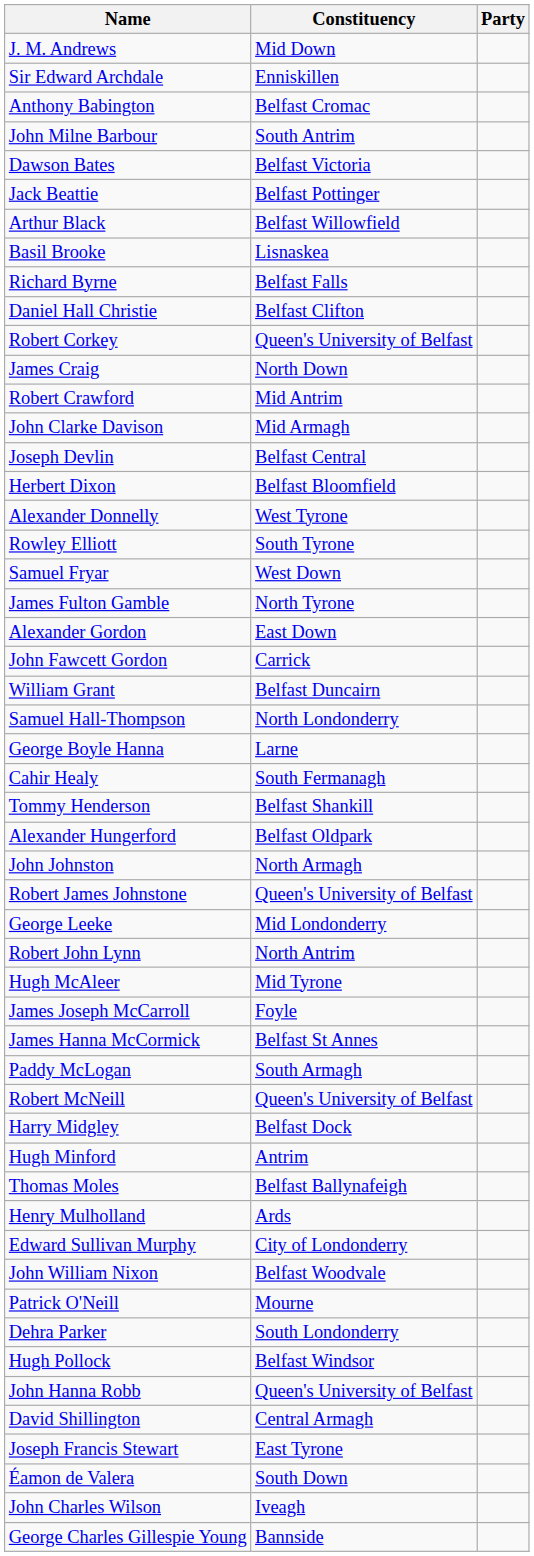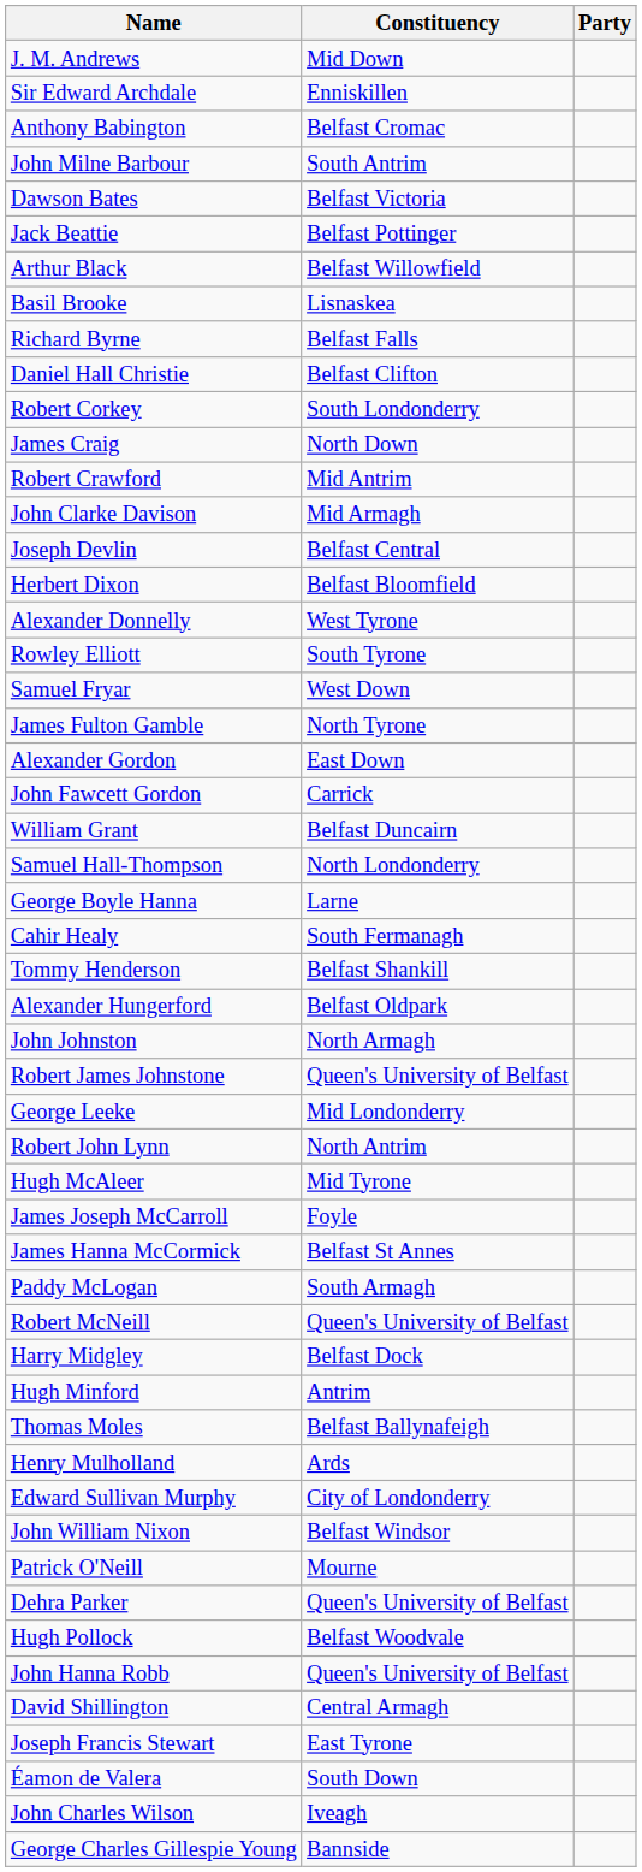 <table class="wikitable sortable">
 <tr>
 <th>Name</th>
 <th>Constituency</th>
 <th colspan=2>Party</th>
 </tr>
 <tr>
 <td><a href='#'>J. M. Andrews</a></td>
 <td><a href='#'>Mid Down</a></td>
 <td></td>
 </tr>
 <tr>
 <td><a href='#'>Sir Edward Archdale</a></td>
 <td><a href='#'>Enniskillen</a></td>
 <td></td>
 </tr>
 <tr>
 <td><a href='#'>Anthony Babington</a></td>
 <td><a href='#'>Belfast Cromac</a></td>
 <td></td>
 </tr>
 <tr>
 <td><a href='#'>John Milne Barbour</a></td>
 <td><a href='#'>South Antrim</a></td>
 <td></td>
 </tr>
 <tr>
 <td><a href='#'>Dawson Bates</a></td>
 <td><a href='#'>Belfast Victoria</a></td>
 <td></td>
 </tr>
 <tr>
 <td><a href='#'>Jack Beattie</a></td>
 <td><a href='#'>Belfast Pottinger</a></td>
 <td></td>
 </tr>
 <tr>
 <td><a href='#'>Arthur Black</a></td>
 <td><a href='#'>Belfast Willowfield</a></td>
 <td></td>
 </tr>
 <tr>
 <td><a href='#'>Basil Brooke</a></td>
 <td><a href='#'>Lisnaskea</a></td>
 <td></td>
 </tr>
 <tr>
 <td><a href='#'>Richard Byrne</a></td>
 <td><a href='#'>Belfast Falls</a></td>
 <td></td>
 </tr>
 <tr>
 <td><a href='#'>Daniel Hall Christie</a></td>
 <td><a href='#'>Belfast Clifton</a></td>
 <td></td>
 </tr>
 <tr>
 <td><a href='#'>Robert Corkey</a></td>
-<td><a href='#'>Queen's University of Belfast</a></td>
+<td><a href='#'>South Londonderry</a></td>
 <td></td>
 </tr>
 <tr>
 <td><a href='#'>James Craig</a></td>
 <td><a href='#'>North Down</a></td>
 <td></td>
 </tr>
 <tr>
 <td><a href='#'>Robert Crawford</a></td>
 <td><a href='#'>Mid Antrim</a></td>
 <td></td>
 </tr>
 <tr>
 <td><a href='#'>John Clarke Davison</a></td>
 <td><a href='#'>Mid Armagh</a></td>
 <td></td>
 </tr>
 <tr>
 <td><a href='#'>Joseph Devlin</a></td>
 <td><a href='#'>Belfast Central</a></td>
 <td></td>
 </tr>
 <tr>
 <td><a href='#'>Herbert Dixon</a></td>
 <td><a href='#'>Belfast Bloomfield</a></td>
 <td></td>
 </tr>
 <tr>
 <td><a href='#'>Alexander Donnelly</a></td>
 <td><a href='#'>West Tyrone</a></td>
 <td></td>
 </tr>
 <tr>
 <td><a href='#'>Rowley Elliott</a></td>
 <td><a href='#'>South Tyrone</a></td>
 <td></td>
 </tr>
 <tr>
 <td><a href='#'>Samuel Fryar</a></td>
 <td><a href='#'>West Down</a></td>
 <td></td>
 </tr>
 <tr>
 <td><a href='#'>James Fulton Gamble</a></td>
 <td><a href='#'>North Tyrone</a></td>
 <td></td>
 </tr>
 <tr>
 <td><a href='#'>Alexander Gordon</a></td>
 <td><a href='#'>East Down</a></td>
 <td></td>
 </tr>
 <tr>
 <td><a href='#'>John Fawcett Gordon</a></td>
 <td><a href='#'>Carrick</a></td>
 <td></td>
 </tr>
 <tr>
 <td><a href='#'>William Grant</a></td>
 <td><a href='#'>Belfast Duncairn</a></td>
 <td></td>
 </tr>
 <tr>
 <td><a href='#'>Samuel Hall-Thompson</a></td>
 <td><a href='#'>North Londonderry</a></td>
 <td></td>
 </tr>
 <tr>
 <td><a href='#'>George Boyle Hanna</a></td>
 <td><a href='#'>Larne</a></td>
 <td></td>
 </tr>
 <tr>
 <td><a href='#'>Cahir Healy</a></td>
 <td><a href='#'>South Fermanagh</a></td>
 <td></td>
 </tr>
 <tr>
 <td><a href='#'>Tommy Henderson</a></td>
 <td><a href='#'>Belfast Shankill</a></td>
 <td></td>
 </tr>
 <tr>
 <td><a href='#'>Alexander Hungerford</a></td>
 <td><a href='#'>Belfast Oldpark</a></td>
 <td></td>
 </tr>
 <tr>
 <td><a href='#'>John Johnston</a></td>
 <td><a href='#'>North Armagh</a></td>
 <td></td>
 </tr>
 <tr>
 <td><a href='#'>Robert James Johnstone</a></td>
 <td><a href='#'>Queen's University of Belfast</a></td>
 <td></td>
 </tr>
 <tr>
 <td><a href='#'>George Leeke</a></td>
 <td><a href='#'>Mid Londonderry</a></td>
 <td></td>
 </tr>
 <tr>
 <td><a href='#'>Robert John Lynn</a></td>
 <td><a href='#'>North Antrim</a></td>
 <td></td>
 </tr>
 <tr>
 <td><a href='#'>Hugh McAleer</a></td>
 <td><a href='#'>Mid Tyrone</a></td>
 <td></td>
 </tr>
 <tr>
 <td><a href='#'>James Joseph McCarroll</a></td>
 <td><a href='#'>Foyle</a></td>
 <td></td>
 </tr>
 <tr>
 <td><a href='#'>James Hanna McCormick</a></td>
 <td><a href='#'>Belfast St Annes</a></td>
 <td></td>
 </tr>
 <tr>
 <td><a href='#'>Paddy McLogan</a></td>
 <td><a href='#'>South Armagh</a></td>
 <td></td>
 </tr>
 <tr>
 <td><a href='#'>Robert McNeill</a></td>
 <td><a href='#'>Queen's University of Belfast</a></td>
 <td></td>
 </tr>
 <tr>
 <td><a href='#'>Harry Midgley</a></td>
 <td><a href='#'>Belfast Dock</a></td>
 <td></td>
 </tr>
 <tr>
 <td><a href='#'>Hugh Minford</a></td>
 <td><a href='#'>Antrim</a></td>
 <td></td>
 </tr>
 <tr>
 <td><a href='#'>Thomas Moles</a></td>
 <td><a href='#'>Belfast Ballynafeigh</a></td>
 <td></td>
 </tr>
 <tr>
 <td><a href='#'>Henry Mulholland</a></td>
 <td><a href='#'>Ards</a></td>
 <td></td>
 </tr>
 <tr>
 <td><a href='#'>Edward Sullivan Murphy</a></td>
 <td><a href='#'>City of Londonderry</a></td>
 <td></td>
 </tr>
 <tr>
 <td><a href='#'>John William Nixon</a></td>
-<td><a href='#'>Belfast Woodvale</a></td>
+<td><a href='#'>Belfast Windsor</a></td>
 <td></td>
 </tr>
 <tr>
 <td><a href='#'>Patrick O'Neill</a></td>
 <td><a href='#'>Mourne</a></td>
 <td></td>
 </tr>
 <tr>
 <td><a href='#'>Dehra Parker</a></td>
-<td><a href='#'>South Londonderry</a></td>
+<td><a href='#'>Queen's University of Belfast</a></td>
 <td></td>
 </tr>
 <tr>
 <td><a href='#'>Hugh Pollock</a></td>
-<td><a href='#'>Belfast Windsor</a></td>
+<td><a href='#'>Belfast Woodvale</a></td>
 <td></td>
 </tr>
 <tr>
 <td><a href='#'>John Hanna Robb</a></td>
 <td><a href='#'>Queen's University of Belfast</a></td>
 <td></td>
 </tr>
 <tr>
 <td><a href='#'>David Shillington</a></td>
 <td><a href='#'>Central Armagh</a></td>
 <td></td>
 </tr>
 <tr>
 <td><a href='#'>Joseph Francis Stewart</a></td>
 <td><a href='#'>East Tyrone</a></td>
 <td></td>
 </tr>
 <tr>
 <td><a href='#'>Éamon de Valera</a></td>
 <td><a href='#'>South Down</a></td>
 <td></td>
 </tr>
 <tr>
 <td><a href='#'>John Charles Wilson</a></td>
 <td><a href='#'>Iveagh</a></td>
 <td></td>
 </tr>
 <tr>
 <td><a href='#'>George Charles Gillespie Young</a></td>
 <td><a href='#'>Bannside</a></td>
 <td></td>
 </tr>
 </table>
